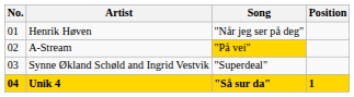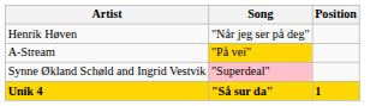 <table class="wikitable sortable">
 <tr>
-<th>No.</th>
 <th>Artist</th>
 <th>Song</th>
 <th>Position</th>
 </tr>
 <tr>
-<td>01</td>
 <td>Henrik Høven</td>
 <td>"Når jeg ser på deg"</td>
 <td></td>
 </tr>
 <tr>
-<td>02</td>
 <td>A-Stream</td>
 <td style="background: gold;">"På vei"</td>
 <td></td>
 </tr>
 <tr>
-<td>03</td>
 <td>Synne Økland Schøld and Ingrid Vestvik</td>
-<td>"Superdeal"</td>
+<td style="background: pink;">"Superdeal"</td>
 <td></td>
 </tr>
 <tr style="font-weight:bold; background:gold;">
-<td>04</td>
 <td>Unik 4</td>
 <td>"Så sur da"</td>
 <td>1</td>
 </tr>
 </table>
